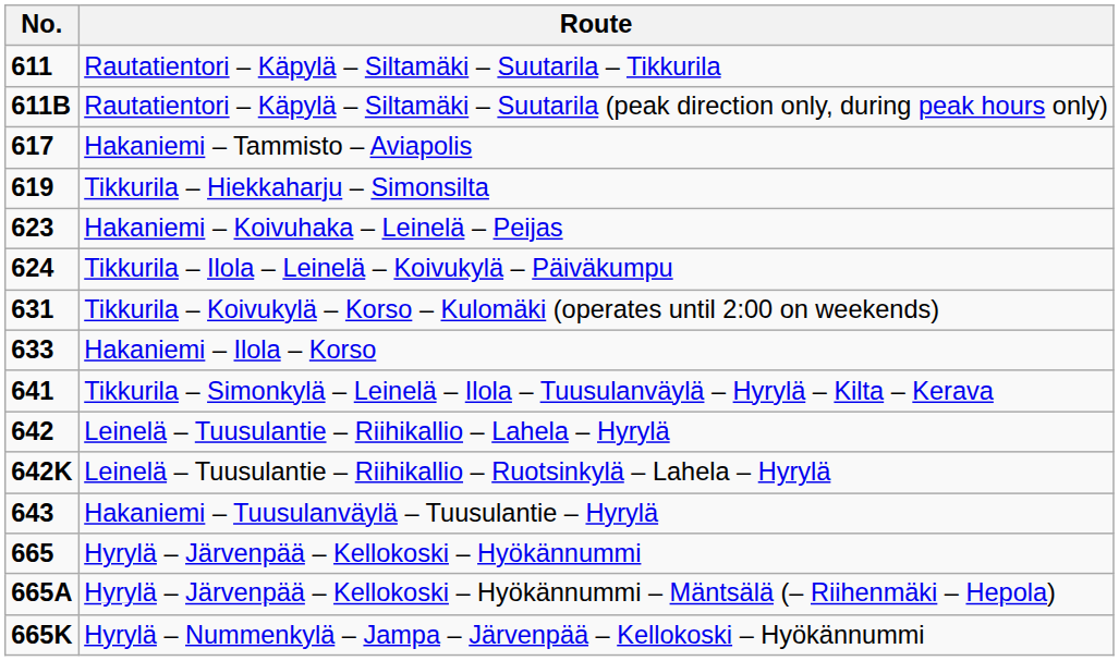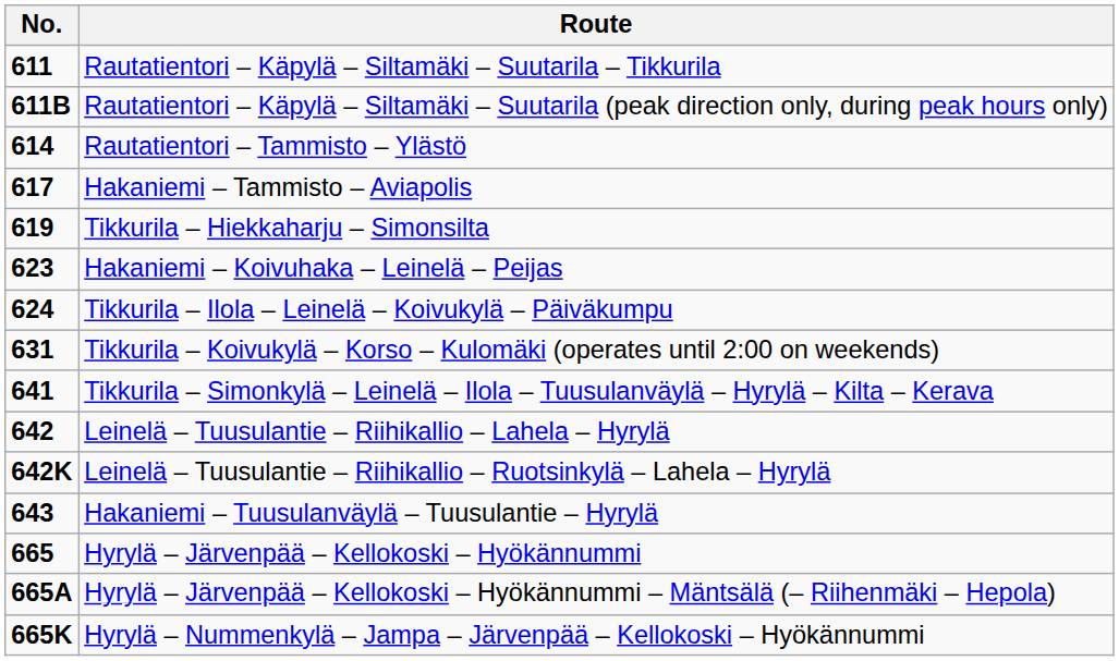 <table class="wikitable mw-collapsible mw-collapsed">
 <tr>
 <th>No.</th>
 <th>Route</th>
 </tr>
 <tr>
 <td><strong>611</strong></td>
 <td><a href='#'>Rautatientori</a> – <a href='#'>Käpylä</a> – <a href='#'>Siltamäki</a> – <a href='#'>Suutarila</a> – <a href='#'>Tikkurila</a></td>
 </tr>
 <tr>
 <td><strong>611B</strong></td>
 <td><a href='#'>Rautatientori</a> – <a href='#'>Käpylä</a> – <a href='#'>Siltamäki</a> – <a href='#'>Suutarila</a> (peak direction only, during <a href='#'>peak hours</a> only)</td>
+</tr>
+<tr>
+<td><strong>614</strong></td>
+<td><a href='#'>Rautatientori</a> – <a href='#'>Tammisto</a> – <a href='#'>Ylästö</a></td>
 </tr>
 <tr>
 <td><strong>617</strong></td>
 <td><a href='#'>Hakaniemi</a> – Tammisto – <a href='#'>Aviapolis</a></td>
 </tr>
 <tr>
 <td><strong>619</strong></td>
 <td><a href='#'>Tikkurila</a> – <a href='#'>Hiekkaharju</a> – <a href='#'>Simonsilta</a></td>
 </tr>
 <tr>
 <td><strong>623</strong></td>
 <td><a href='#'>Hakaniemi</a> – <a href='#'>Koivuhaka</a> – <a href='#'>Leinelä</a> – <a href='#'>Peijas</a></td>
 </tr>
 <tr>
 <td><strong>624</strong></td>
 <td><a href='#'>Tikkurila</a> – <a href='#'>Ilola</a> – <a href='#'>Leinelä</a> – <a href='#'>Koivukylä</a> – <a href='#'>Päiväkumpu</a></td>
 </tr>
 <tr>
 <td><strong>631</strong></td>
 <td><a href='#'>Tikkurila</a> – <a href='#'>Koivukylä</a> – <a href='#'>Korso</a> – <a href='#'>Kulomäki</a> (operates until 2:00 on weekends)</td>
-</tr>
-<tr>
-<td><strong>633</strong></td>
-<td><a href='#'>Hakaniemi</a> – <a href='#'>Ilola</a> – <a href='#'>Korso</a></td>
 </tr>
 <tr>
 <td><strong>641</strong></td>
 <td><a href='#'>Tikkurila</a> – <a href='#'>Simonkylä</a> – <a href='#'>Leinelä</a> – <a href='#'>Ilola</a> – <a href='#'>Tuusulanväylä</a> – <a href='#'>Hyrylä</a> – <a href='#'>Kilta</a> – <a href='#'>Kerava</a></td>
 </tr>
 <tr>
 <td><strong>642</strong></td>
 <td><a href='#'>Leinelä</a> – <a href='#'>Tuusulantie</a> – <a href='#'>Riihikallio</a> – <a href='#'>Lahela</a> – <a href='#'>Hyrylä</a></td>
 </tr>
 <tr>
 <td><strong>642K</strong></td>
 <td><a href='#'>Leinelä</a> – Tuusulantie – <a href='#'>Riihikallio</a> – <a href='#'>Ruotsinkylä</a> – Lahela – <a href='#'>Hyrylä</a></td>
 </tr>
 <tr>
 <td><strong>643</strong></td>
 <td><a href='#'>Hakaniemi</a> – <a href='#'>Tuusulanväylä</a> – Tuusulantie – <a href='#'>Hyrylä</a></td>
 </tr>
 <tr>
 <td><strong>665</strong></td>
 <td><a href='#'>Hyrylä</a> – <a href='#'>Järvenpää</a> – <a href='#'>Kellokoski</a> – <a href='#'>Hyökännummi</a></td>
 </tr>
 <tr>
 <td><strong>665A</strong></td>
 <td><a href='#'>Hyrylä</a> – <a href='#'>Järvenpää</a> – <a href='#'>Kellokoski</a> – Hyökännummi – <a href='#'>Mäntsälä</a> (– <a href='#'>Riihenmäki</a> – <a href='#'>Hepola</a>)</td>
 </tr>
 <tr>
 <td><strong>665K</strong></td>
 <td><a href='#'>Hyrylä</a> – <a href='#'>Nummenkylä</a> – <a href='#'>Jampa</a> – <a href='#'>Järvenpää</a> – <a href='#'>Kellokoski</a> – Hyökännummi</td>
 </tr>
 </table>
